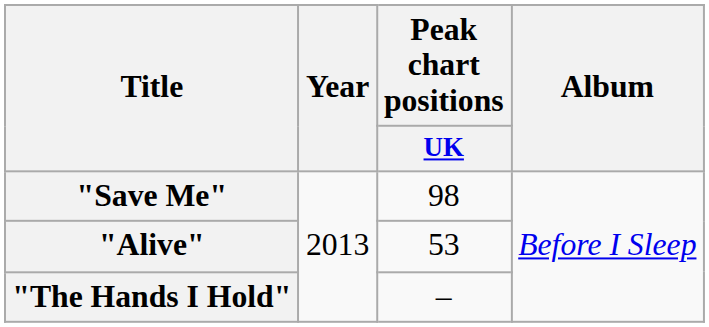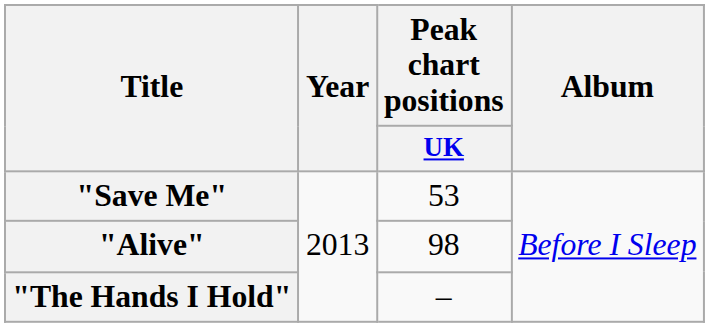 <table class="wikitable plainrowheaders" style="text-align:center;">
 <tr>
 <th scope="col" rowspan="2">Title</th>
 <th scope="col" rowspan="2">Year</th>
 <th scope="col" colspan="1">Peak chart positions</th>
 <th scope="col" rowspan="2">Album</th>
 </tr>
 <tr>
 <th scope="col" style="width:3em;font-size:85%;"><a href='#'>UK</a><br></th>
 </tr>
 <tr>
 <th scope="row">"Save Me"</th>
 <td rowspan="3">2013</td>
-<td>98</td>
+<td>53</td>
 <td rowspan="3"><em><a href='#'>Before I Sleep</a></em></td>
 </tr>
 <tr>
 <th scope="row">"Alive"</th>
-<td>53</td>
+<td>98</td>
 </tr>
 <tr>
 <th scope="row">"The Hands I Hold"</th>
 <td>–</td>
 </tr>
 </table>
